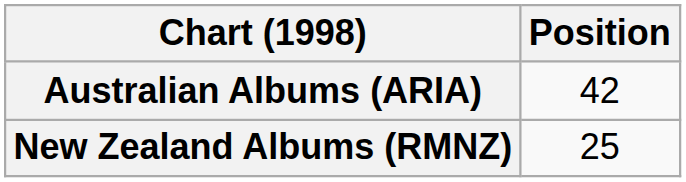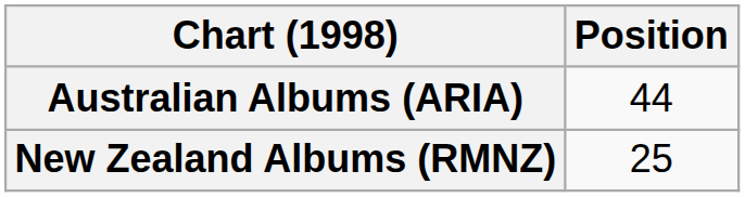 <table class="wikitable sortable plainrowheaders" style="text-align:center">
 <tr>
 <th scope="col">Chart (1998)</th>
 <th scope="col">Position</th>
 </tr>
 <tr>
 <th scope="row">Australian Albums (ARIA)</th>
-<td>42</td>
+<td>44</td>
 </tr>
 <tr>
 <th scope="row">New Zealand Albums (RMNZ)</th>
 <td>25</td>
 </tr>
 </table>
